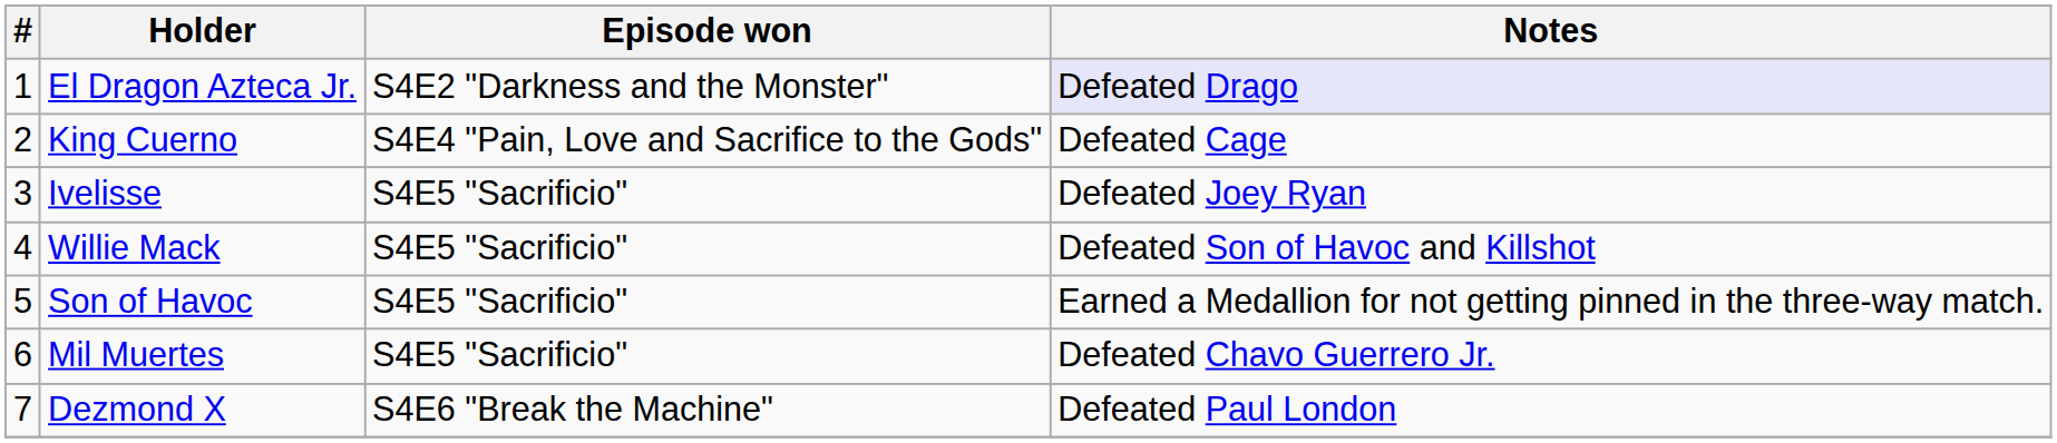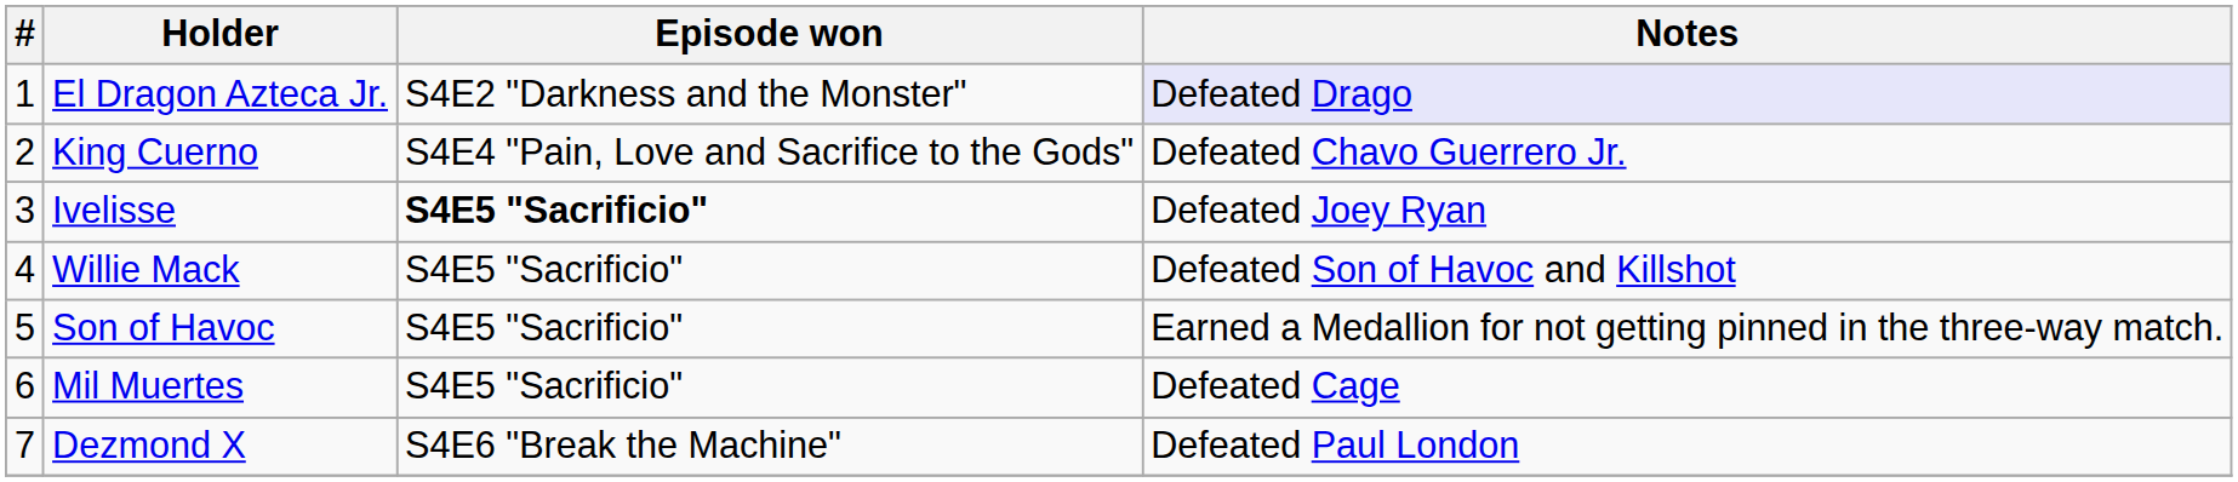 <table class="wikitable">
 <tr>
 <th>#</th>
 <th>Holder</th>
 <th>Episode won</th>
 <th>Notes</th>
 </tr>
 <tr>
 <td>1</td>
 <td><a href='#'>El Dragon Azteca Jr.</a></td>
 <td>S4E2 "Darkness and the Monster"</td>
 <td style="background: lavender;">Defeated <a href='#'>Drago</a></td>
 </tr>
 <tr>
 <td>2</td>
 <td><a href='#'>King Cuerno</a></td>
 <td>S4E4 "Pain, Love and Sacrifice to the Gods"</td>
-<td>Defeated <a href='#'>Cage</a></td>
+<td>Defeated <a href='#'>Chavo Guerrero Jr.</a></td>
 </tr>
 <tr>
 <td>3</td>
 <td><a href='#'>Ivelisse</a></td>
-<td>S4E5 "Sacrificio"</td>
+<td><strong>S4E5 "Sacrificio"</strong></td>
 <td>Defeated <a href='#'>Joey Ryan</a></td>
 </tr>
 <tr>
 <td>4</td>
 <td><a href='#'>Willie Mack</a></td>
 <td>S4E5 "Sacrificio"</td>
 <td>Defeated <a href='#'>Son of Havoc</a> and <a href='#'>Killshot</a></td>
 </tr>
 <tr>
 <td>5</td>
 <td><a href='#'>Son of Havoc</a></td>
 <td>S4E5 "Sacrificio"</td>
 <td>Earned a Medallion for not getting pinned in the three-way match.</td>
 </tr>
 <tr>
 <td>6</td>
 <td><a href='#'>Mil Muertes</a></td>
 <td>S4E5 "Sacrificio"</td>
-<td>Defeated <a href='#'>Chavo Guerrero Jr.</a></td>
+<td>Defeated <a href='#'>Cage</a></td>
 </tr>
 <tr>
 <td>7</td>
 <td><a href='#'>Dezmond X</a></td>
 <td>S4E6 "Break the Machine"</td>
 <td>Defeated <a href='#'>Paul London</a></td>
 </tr>
 <tr>
 </tr>
 </table>
